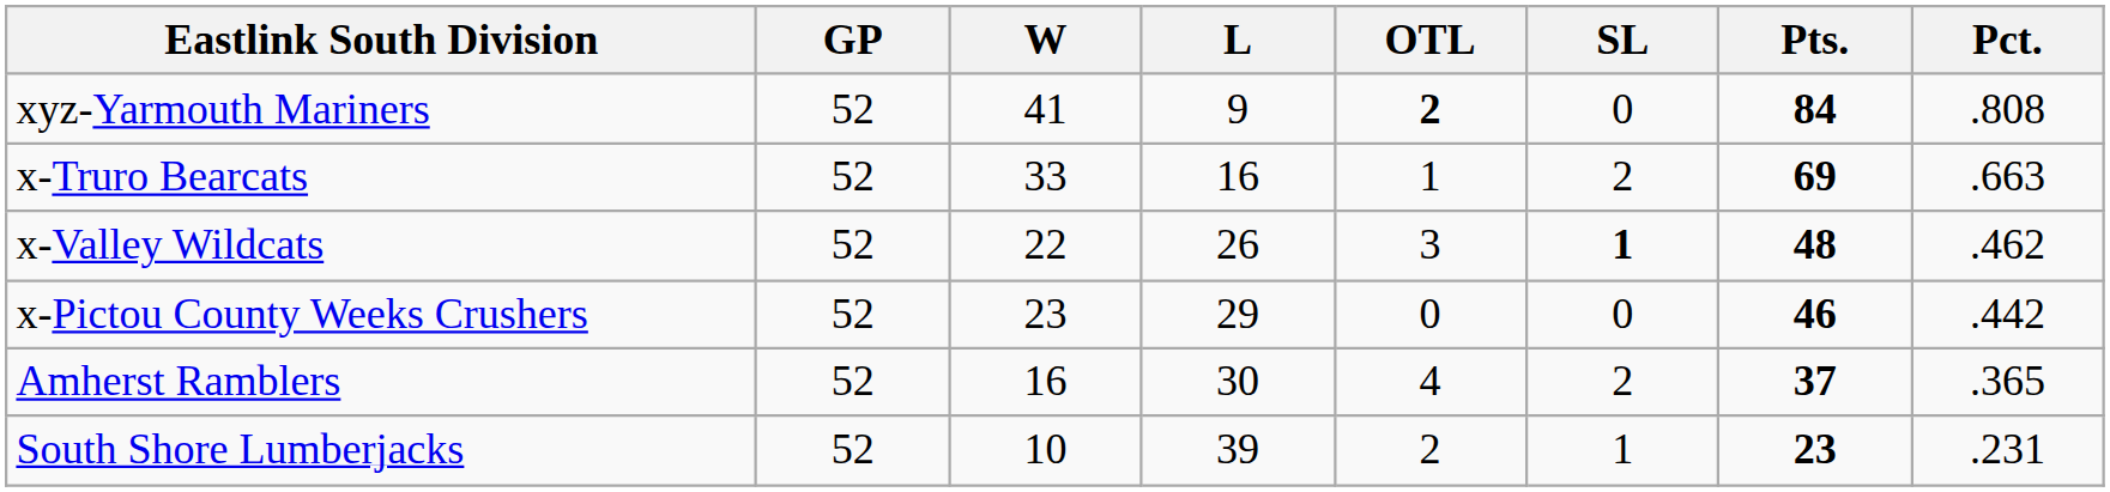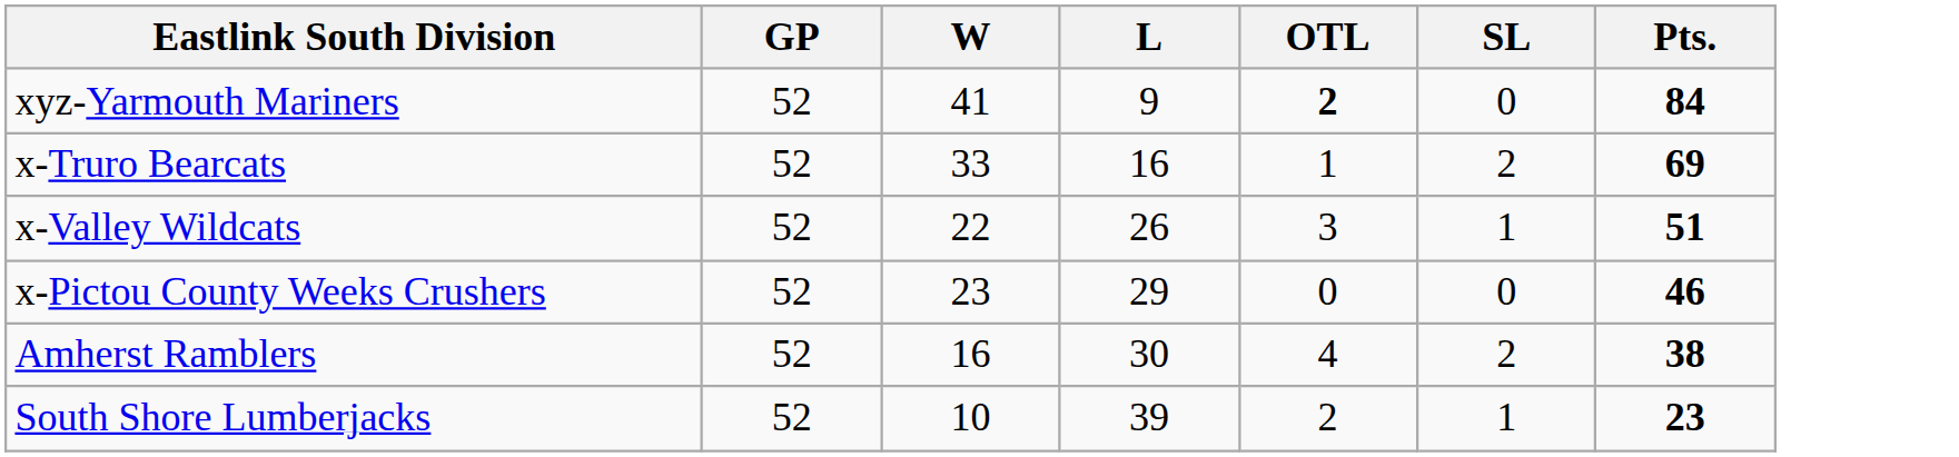 <table class="wikitable sortable">
 <tr>
 <td class="unsortable" align=center bgcolor=#F2F2F2 style="width: 16.94em"><strong>Eastlink South Division</strong></td>
 <th style="width: 4em">GP</th>
 <th style="width: 4em">W</th>
 <th style="width: 4em">L</th>
 <th style="width: 4em">OTL</th>
 <th style="width: 4em">SL</th>
 <th style="width: 4em">Pts.</th>
-<th style="width: 4em">Pct.</th>
 </tr>
 <tr align=center>
 <td align=left>xyz-<a href='#'>Yarmouth Mariners</a></td>
 <td> 52</td>
 <td> 41</td>
 <td> 9</td>
 <td><strong> 2</strong></td>
 <td> 0</td>
 <td> <strong>84</strong></td>
-<td> .808</td>
 </tr>
 <tr align=center>
 <td align=left>x-<a href='#'>Truro Bearcats</a></td>
 <td>52</td>
 <td>33</td>
 <td>16</td>
 <td>1</td>
 <td>2</td>
 <td><strong>69</strong></td>
-<td>.663</td>
 </tr>
 <tr align=center>
 <td align=left>x-<a href='#'>Valley Wildcats</a></td>
 <td>52</td>
 <td>22</td>
 <td>26</td>
 <td>3</td>
-<td><strong>1</strong></td>
-<td><strong>48</strong></td>
-<td>.462</td>
+<td>1</td>
+<td><strong>51</strong></td>
 </tr>
 <tr align=center>
 <td align=left>x-<a href='#'>Pictou County Weeks Crushers</a></td>
 <td>52</td>
 <td>23</td>
 <td>29</td>
 <td>0</td>
 <td>0</td>
 <td><strong>46</strong></td>
-<td>.442</td>
 </tr>
 <tr align=center>
 <td align=left><a href='#'>Amherst Ramblers</a></td>
 <td>52</td>
 <td>16</td>
 <td>30</td>
 <td>4</td>
 <td>2</td>
-<td><strong>37</strong></td>
-<td>.365</td>
+<td><strong>38</strong></td>
 </tr>
 <tr align=center>
 <td align=left><a href='#'>South Shore Lumberjacks</a></td>
 <td>52</td>
 <td>10</td>
 <td>39</td>
 <td>2</td>
 <td>1</td>
 <td><strong>23</strong></td>
-<td>.231</td>
 </tr>
 </table>
